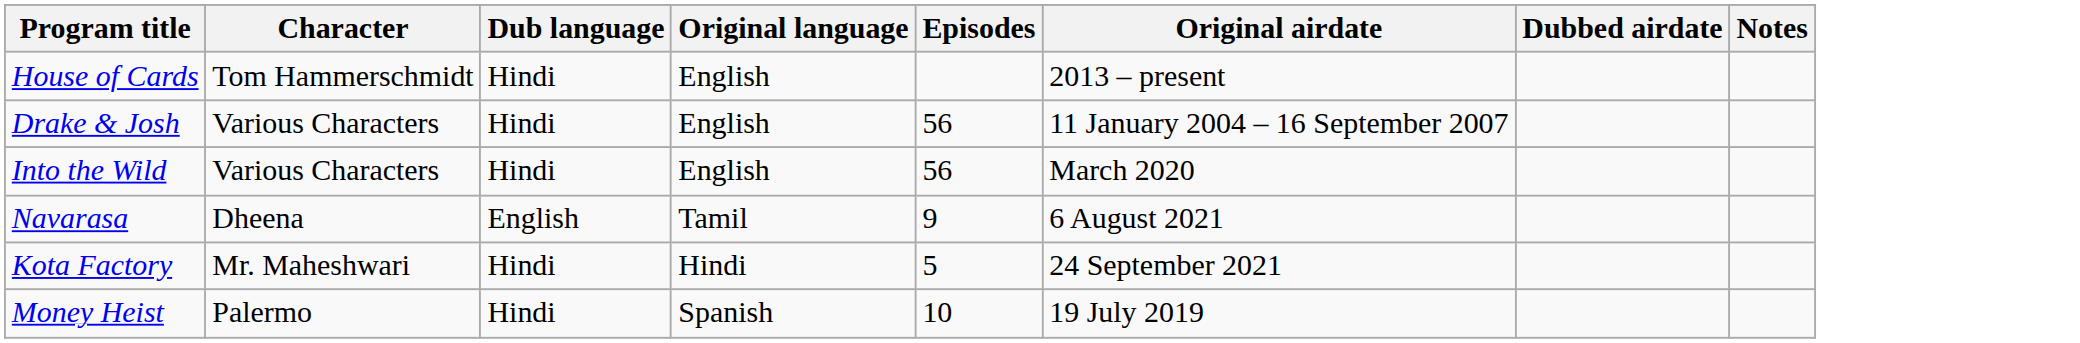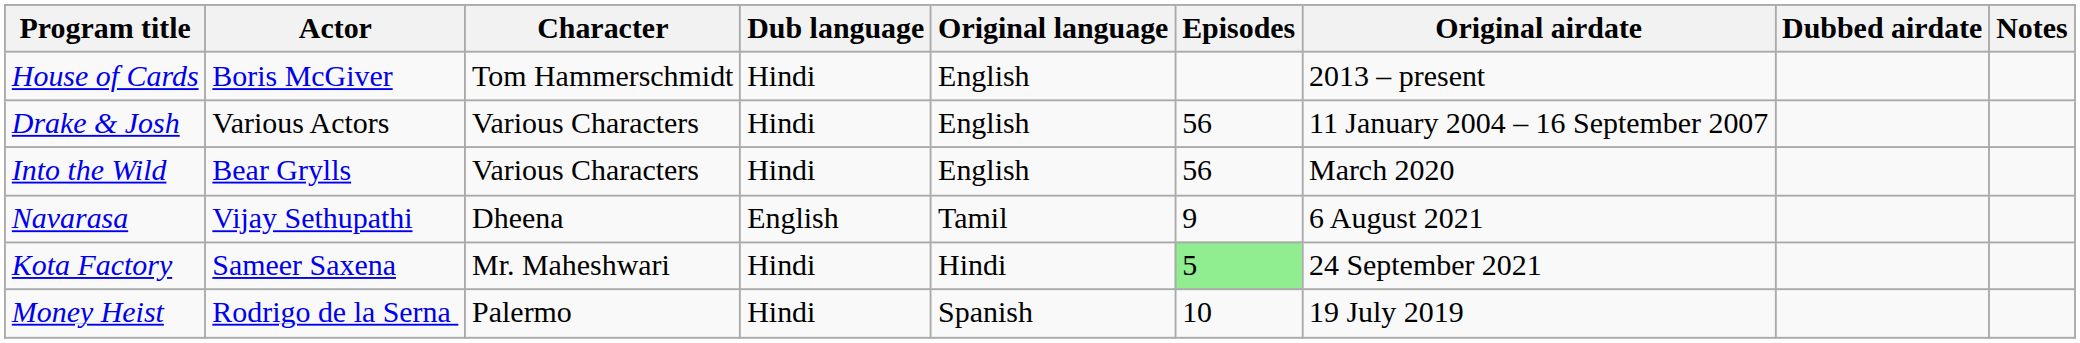 <table class="wikitable">
 <tr>
 <th>Program title</th>
+<th>Actor</th>
 <th>Character</th>
 <th>Dub language</th>
 <th>Original language</th>
 <th>Episodes</th>
 <th>Original airdate</th>
 <th>Dubbed airdate</th>
 <th>Notes</th>
 </tr>
 <tr>
 <td><a href='#'><em>House of Cards</em></a></td>
+<td><a href='#'>Boris McGiver</a></td>
 <td>Tom Hammerschmidt</td>
 <td>Hindi</td>
 <td>English</td>
 <td></td>
 <td>2013 – present</td>
 <td></td>
 <td></td>
 </tr>
 <tr>
 <td><em><a href='#'>Drake & Josh</a></em></td>
+<td>Various Actors</td>
 <td>Various Characters</td>
 <td>Hindi</td>
 <td>English</td>
 <td>56</td>
 <td>11 January 2004 – 16 September 2007</td>
 <td></td>
 <td></td>
 </tr>
 <tr>
 <td><a href='#'><em>Into the Wild</em></a></td>
+<td><a href='#'>Bear Grylls</a></td>
 <td>Various Characters</td>
 <td>Hindi</td>
 <td>English</td>
 <td>56</td>
 <td>March 2020</td>
 <td></td>
 <td></td>
 </tr>
 <tr>
 <td><a href='#'><em>Navarasa</em></a></td>
+<td><a href='#'>Vijay Sethupathi</a></td>
 <td>Dheena</td>
 <td>English</td>
 <td>Tamil</td>
 <td>9</td>
 <td>6 August 2021</td>
 <td></td>
 <td></td>
 </tr>
 <tr>
 <td><em><a href='#'>Kota Factory</a></em></td>
+<td><a href='#'>Sameer Saxena</a></td>
 <td>Mr. Maheshwari</td>
 <td>Hindi</td>
 <td>Hindi</td>
-<td>5</td>
+<td style="background: lightgreen;">5</td>
 <td>24 September 2021</td>
 <td></td>
 <td></td>
 </tr>
 <tr>
 <td><em><a href='#'>Money Heist</a></em></td>
+<td><a href='#'>Rodrigo de la Serna </a></td>
 <td>Palermo</td>
 <td>Hindi</td>
 <td>Spanish</td>
 <td>10</td>
 <td>19 July 2019</td>
 <td></td>
 <td></td>
 </tr>
 </table>
